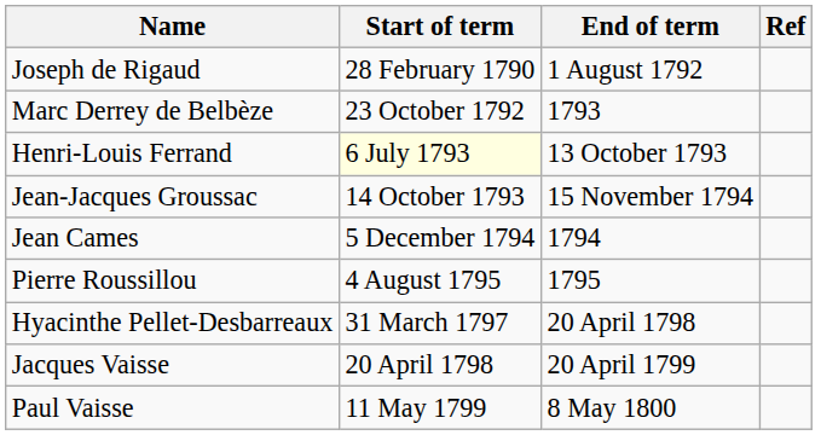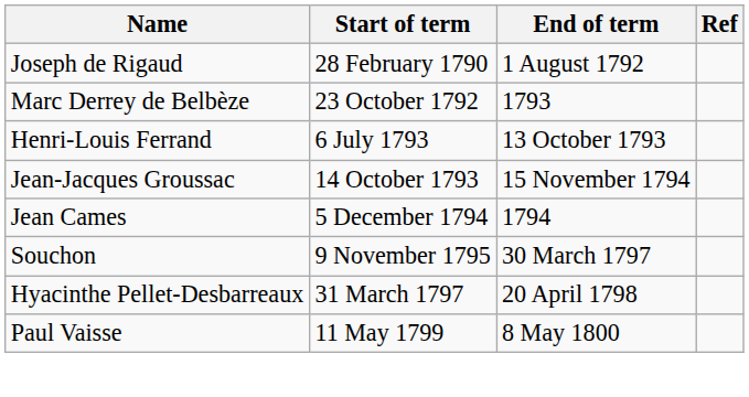 <table class="wikitable">
 <tr>
 <th>Name</th>
 <th>Start of term</th>
 <th>End of term</th>
 <th>Ref</th>
 </tr>
 <tr>
 <td>Joseph de Rigaud</td>
 <td>28 February 1790</td>
 <td>1 August 1792</td>
 <td></td>
 </tr>
 <tr>
 <td>Marc Derrey de Belbèze</td>
 <td>23 October 1792</td>
 <td>1793</td>
 <td></td>
 </tr>
 <tr>
 <td>Henri-Louis Ferrand</td>
-<td style="background: lightyellow;">6 July 1793</td>
+<td>6 July 1793</td>
 <td>13 October 1793</td>
 <td></td>
 </tr>
 <tr>
 <td>Jean-Jacques Groussac</td>
 <td>14 October 1793</td>
 <td>15 November 1794</td>
 <td></td>
 </tr>
 <tr>
 <td>Jean Cames</td>
 <td>5 December 1794</td>
 <td>1794</td>
 <td></td>
 </tr>
 <tr>
-<td>Pierre Roussillou</td>
-<td>4 August 1795</td>
-<td>1795</td>
+<td>Souchon</td>
+<td>9 November 1795</td>
+<td>30 March 1797</td>
 <td></td>
 </tr>
 <tr>
 <td>Hyacinthe Pellet-Desbarreaux</td>
 <td>31 March 1797</td>
 <td>20 April 1798</td>
 <td></td>
 </tr>
 <tr>
-<td>Jacques Vaisse</td>
-<td>20 April 1798</td>
-<td>20 April 1799</td>
-<td></td>
-</tr>
-<tr>
 <td>Paul Vaisse</td>
 <td>11 May 1799</td>
 <td>8 May 1800</td>
 <td></td>
 </tr>
 </table>
